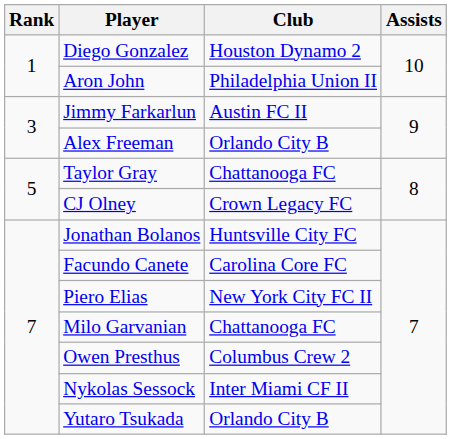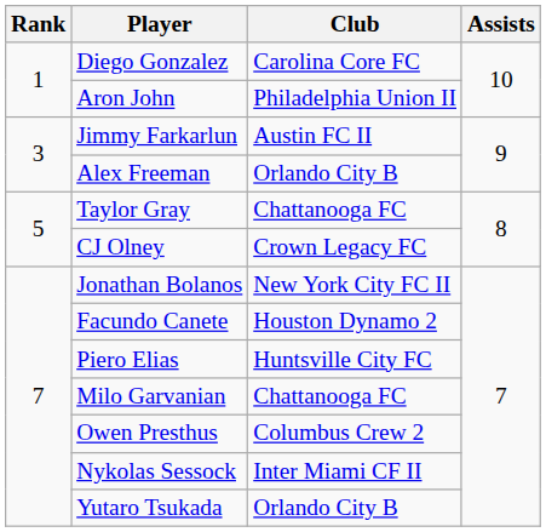 <table class="wikitable" style="text-align:center">
 <tr>
 <th>Rank</th>
 <th>Player</th>
 <th>Club</th>
 <th>Assists</th>
 </tr>
 <tr>
 <td rowspan="2">1</td>
 <td align="left"> <a href='#'>Diego Gonzalez</a></td>
-<td align="left"><a href='#'>Houston Dynamo 2</a></td>
+<td align="left"><a href='#'>Carolina Core FC</a></td>
 <td rowspan="2">10</td>
 </tr>
 <tr>
 <td align="left"> <a href='#'>Aron John</a></td>
 <td align="left"><a href='#'>Philadelphia Union II</a></td>
 </tr>
 <tr>
 <td rowspan="2">3</td>
 <td align="left"> <a href='#'>Jimmy Farkarlun</a></td>
 <td align="left"><a href='#'>Austin FC II</a></td>
 <td rowspan="2">9</td>
 </tr>
 <tr>
 <td align="left"> <a href='#'>Alex Freeman</a></td>
 <td align="left"><a href='#'>Orlando City B</a></td>
 </tr>
 <tr>
 <td rowspan="2">5</td>
 <td align="left"> <a href='#'>Taylor Gray</a></td>
 <td align="left"><a href='#'>Chattanooga FC</a></td>
 <td rowspan="2">8</td>
 </tr>
 <tr>
 <td align="left"> <a href='#'>CJ Olney</a></td>
 <td align="left"><a href='#'>Crown Legacy FC</a></td>
 </tr>
 <tr>
 <td rowspan="8">7</td>
 <td align="left"> <a href='#'>Jonathan Bolanos</a></td>
-<td align="left"><a href='#'>Huntsville City FC</a></td>
+<td align="left"><a href='#'>New York City FC II</a></td>
 <td rowspan="8">7</td>
 </tr>
 <tr>
 <td align="left"> <a href='#'>Facundo Canete</a></td>
-<td align="left"><a href='#'>Carolina Core FC</a></td>
+<td align="left"><a href='#'>Houston Dynamo 2</a></td>
 </tr>
 <tr>
 <td align="left"> <a href='#'>Piero Elias</a></td>
-<td align="left"><a href='#'>New York City FC II</a></td>
+<td align="left"><a href='#'>Huntsville City FC</a></td>
 </tr>
 <tr>
 <td align="left"> <a href='#'>Milo Garvanian</a></td>
 <td align="left"><a href='#'>Chattanooga FC</a></td>
 </tr>
 <tr>
 <td align="left"> <a href='#'>Owen Presthus</a></td>
 <td align="left"><a href='#'>Columbus Crew 2</a></td>
 </tr>
 <tr>
 <td align="left"> <a href='#'>Nykolas Sessock</a></td>
 <td align="left"><a href='#'>Inter Miami CF II</a></td>
 </tr>
 <tr>
 <td align="left"> <a href='#'>Yutaro Tsukada</a></td>
 <td align="left"><a href='#'>Orlando City B</a></td>
 </tr>
 </table>
